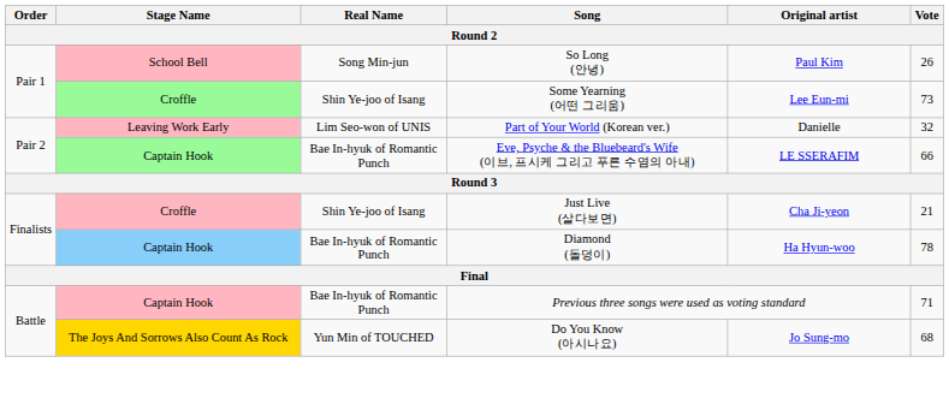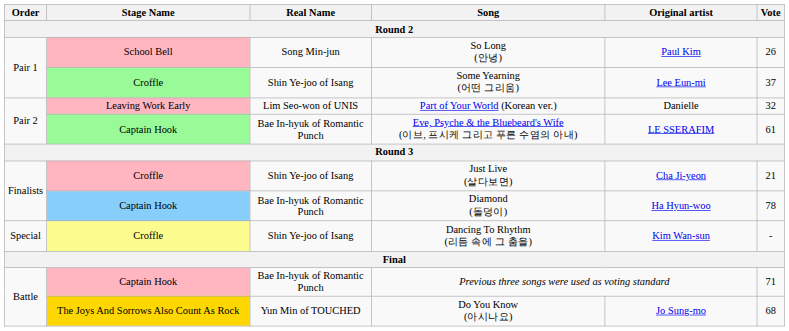 <table class="wikitable" style="text-align:center; width:95%;">
 <tr>
 <th style="width:1%">Order</th>
 <th style="width:20%;">Stage Name</th>
 <th style="width:12%">Real Name</th>
 <th style="width:23%;">Song</th>
 <th style="width:15%;">Original artist</th>
 <th style="width:1%;">Vote</th>
 </tr>
 <tr>
 <th colspan=6>Round 2</th>
 </tr>
 <tr>
 <td rowspan=2>Pair 1</td>
 <td bgcolor="lightpink">School Bell</td>
 <td>Song Min-jun</td>
 <td>So Long<br>(안녕)</td>
 <td><a href='#'>Paul Kim</a></td>
 <td>26</td>
 </tr>
 <tr>
 <td bgcolor="palegreen">Croffle</td>
 <td>Shin Ye-joo of Isang</td>
 <td>Some Yearning<br>(어떤 그리움)</td>
 <td><a href='#'>Lee Eun-mi</a></td>
-<td>73</td>
+<td>37</td>
 </tr>
 <tr>
 <td rowspan=2>Pair 2</td>
 <td bgcolor="lightpink">Leaving Work Early</td>
 <td>Lim Seo-won of UNIS</td>
 <td><a href='#'>Part of Your World</a> (Korean ver.)</td>
 <td>Danielle</td>
 <td>32</td>
 </tr>
 <tr>
 <td bgcolor="palegreen">Captain Hook</td>
 <td>Bae In-hyuk of Romantic Punch</td>
 <td><a href='#'>Eve, Psyche & the Bluebeard's Wife</a><br>(이브, 프시케 그리고 푸른 수염의 아내)</td>
 <td><a href='#'>LE SSERAFIM</a></td>
-<td>66</td>
+<td>61</td>
 </tr>
 <tr>
 <th colspan=6>Round 3</th>
 </tr>
 <tr>
 <td rowspan=2>Finalists</td>
 <td bgcolor="lightpink">Croffle</td>
 <td>Shin Ye-joo of Isang</td>
 <td>Just Live<br>(살다보면)</td>
 <td><a href='#'>Cha Ji-yeon</a></td>
 <td>21</td>
 </tr>
 <tr>
 <td bgcolor="lightskyblue">Captain Hook</td>
 <td>Bae In-hyuk of Romantic Punch</td>
 <td>Diamond<br>(돌덩이)</td>
 <td><a href='#'>Ha Hyun-woo</a></td>
 <td>78</td>
 </tr>
 <tr>
+<td>Special</td>
+<td bgcolor="#FDFC8F">Croffle</td>
+<td>Shin Ye-joo of Isang</td>
+<td>Dancing To Rhythm<br>(리듬 속에 그 춤을)</td>
+<td><a href='#'>Kim Wan-sun</a></td>
+<td>-</td>
+</tr>
+<tr>
 <th colspan=6>Final</th>
 </tr>
 <tr>
 <td rowspan=2>Battle</td>
 <td bgcolor="lightpink">Captain Hook</td>
 <td>Bae In-hyuk of Romantic Punch</td>
 <td colspan=2><em>Previous three songs were used as voting standard</em></td>
 <td>71</td>
 </tr>
 <tr>
 <td bgcolor="gold">The Joys And Sorrows Also Count As Rock</td>
 <td>Yun Min of TOUCHED</td>
 <td>Do You Know<br>(아시나요)</td>
 <td><a href='#'>Jo Sung-mo</a></td>
 <td>68</td>
 </tr>
 </table>
